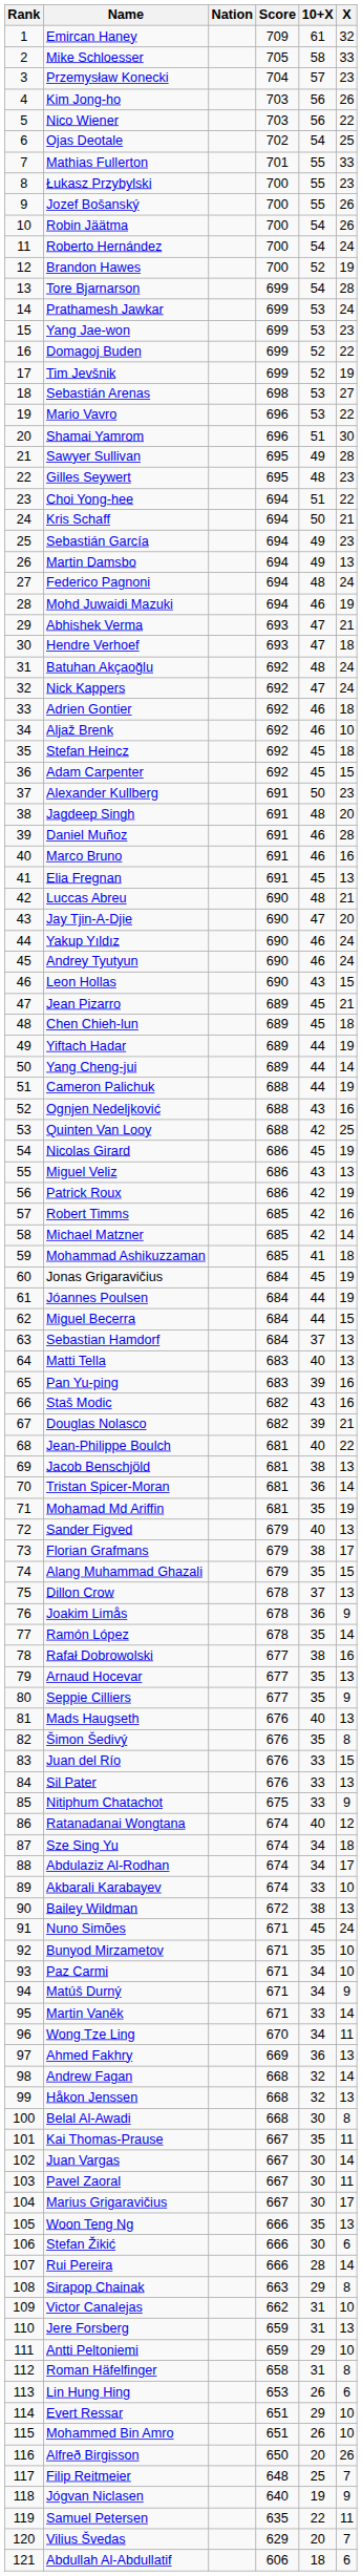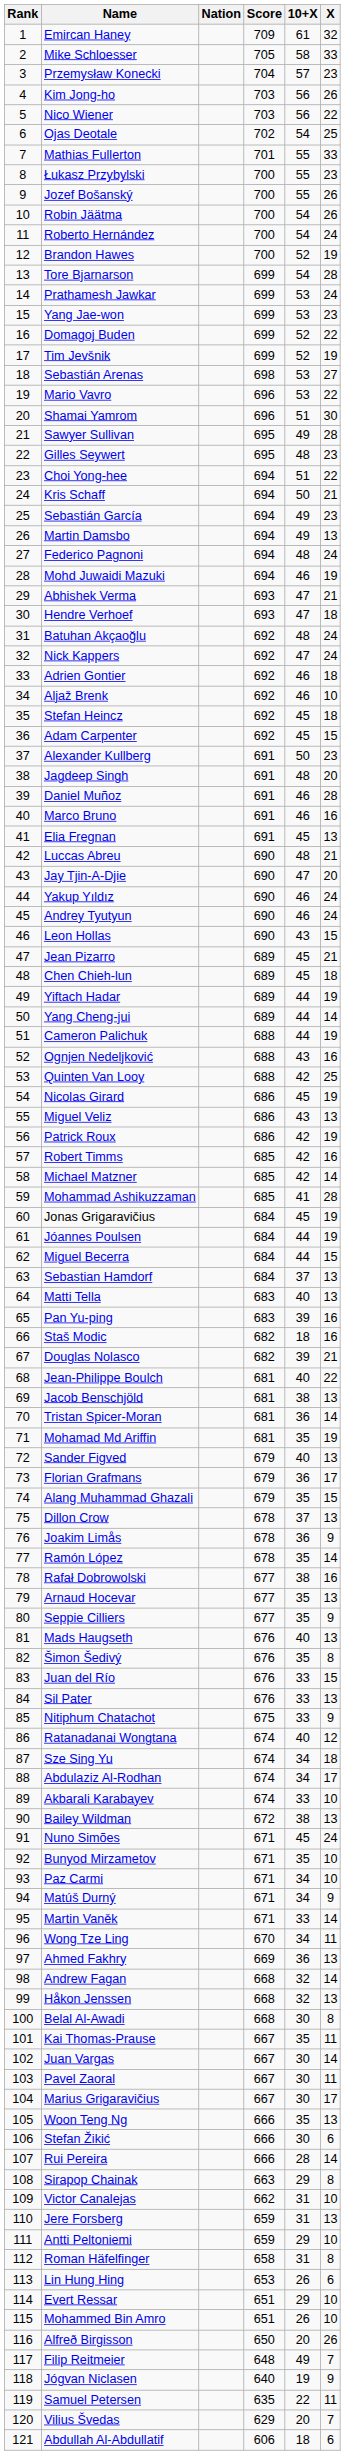 <table class="wikitable sortable" style="text-align:center">
 <tr>
 <th>Rank</th>
 <th>Name</th>
 <th>Nation</th>
 <th>Score</th>
 <th>10+X</th>
 <th>X</th>
 </tr>
 <tr>
 <td>1</td>
 <td align=left><a href='#'>Emircan Haney</a></td>
 <td align=left></td>
 <td>709</td>
 <td>61</td>
 <td>32</td>
 </tr>
 <tr>
 <td>2</td>
 <td align=left><a href='#'>Mike Schloesser</a></td>
 <td align=left></td>
 <td>705</td>
 <td>58</td>
 <td>33</td>
 </tr>
 <tr>
 <td>3</td>
 <td align=left><a href='#'>Przemysław Konecki</a></td>
 <td align=left></td>
 <td>704</td>
 <td>57</td>
 <td>23</td>
 </tr>
 <tr>
 <td>4</td>
 <td align=left><a href='#'>Kim Jong-ho</a></td>
 <td align=left></td>
 <td>703</td>
 <td>56</td>
 <td>26</td>
 </tr>
 <tr>
 <td>5</td>
 <td align=left><a href='#'>Nico Wiener</a></td>
 <td align=left></td>
 <td>703</td>
 <td>56</td>
 <td>22</td>
 </tr>
 <tr>
 <td>6</td>
 <td align=left><a href='#'>Ojas Deotale</a></td>
 <td align="left"></td>
 <td>702</td>
 <td>54</td>
 <td>25</td>
 </tr>
 <tr>
 <td>7</td>
 <td align=left><a href='#'>Mathias Fullerton</a></td>
 <td align=left></td>
 <td>701</td>
 <td>55</td>
 <td>33</td>
 </tr>
 <tr>
 <td>8</td>
 <td align=left><a href='#'>Łukasz Przybylski</a></td>
 <td align=left></td>
 <td>700</td>
 <td>55</td>
 <td>23</td>
 </tr>
 <tr>
 <td>9</td>
 <td align=left><a href='#'>Jozef Bošanský</a></td>
 <td align=left></td>
 <td>700</td>
 <td>55</td>
 <td>26</td>
 </tr>
 <tr>
 <td>10</td>
 <td align=left><a href='#'>Robin Jäätma</a></td>
 <td align=left></td>
 <td>700</td>
 <td>54</td>
 <td>26</td>
 </tr>
 <tr>
 <td>11</td>
 <td align=left><a href='#'>Roberto Hernández</a></td>
 <td align=left></td>
 <td>700</td>
 <td>54</td>
 <td>24</td>
 </tr>
 <tr>
 <td>12</td>
 <td align=left><a href='#'>Brandon Hawes</a></td>
 <td align=left></td>
 <td>700</td>
 <td>52</td>
 <td>19</td>
 </tr>
 <tr>
 <td>13</td>
 <td align=left><a href='#'>Tore Bjarnarson</a></td>
 <td align=left></td>
 <td>699</td>
 <td>54</td>
 <td>28</td>
 </tr>
 <tr>
 <td>14</td>
 <td align=left><a href='#'>Prathamesh Jawkar</a></td>
 <td align=left></td>
 <td>699</td>
 <td>53</td>
 <td>24</td>
 </tr>
 <tr>
 <td>15</td>
 <td align=left><a href='#'>Yang Jae-won</a></td>
 <td align=left></td>
 <td>699</td>
 <td>53</td>
 <td>23</td>
 </tr>
 <tr>
 <td>16</td>
 <td align=left><a href='#'>Domagoj Buden</a></td>
 <td align=left></td>
 <td>699</td>
 <td>52</td>
 <td>22</td>
 </tr>
 <tr>
 <td>17</td>
 <td align=left><a href='#'>Tim Jevšnik</a></td>
 <td align=left></td>
 <td>699</td>
 <td>52</td>
 <td>19</td>
 </tr>
 <tr>
 <td>18</td>
 <td align=left><a href='#'>Sebastián Arenas</a></td>
 <td align=left></td>
 <td>698</td>
 <td>53</td>
 <td>27</td>
 </tr>
 <tr>
 <td>19</td>
 <td align=left><a href='#'>Mario Vavro</a></td>
 <td align=left></td>
 <td>696</td>
 <td>53</td>
 <td>22</td>
 </tr>
 <tr>
 <td>20</td>
 <td align=left><a href='#'>Shamai Yamrom</a></td>
 <td align=left></td>
 <td>696</td>
 <td>51</td>
 <td>30</td>
 </tr>
 <tr>
 <td>21</td>
 <td align=left><a href='#'>Sawyer Sullivan</a></td>
 <td align=left></td>
 <td>695</td>
 <td>49</td>
 <td>28</td>
 </tr>
 <tr>
 <td>22</td>
 <td align=left><a href='#'>Gilles Seywert</a></td>
 <td align=left></td>
 <td>695</td>
 <td>48</td>
 <td>23</td>
 </tr>
 <tr>
 <td>23</td>
 <td align=left><a href='#'>Choi Yong-hee</a></td>
 <td align=left></td>
 <td>694</td>
 <td>51</td>
 <td>22</td>
 </tr>
 <tr>
 <td>24</td>
 <td align=left><a href='#'>Kris Schaff</a></td>
 <td align=left></td>
 <td>694</td>
 <td>50</td>
 <td>21</td>
 </tr>
 <tr>
 <td>25</td>
 <td align=left><a href='#'>Sebastián García</a></td>
 <td align=left></td>
 <td>694</td>
 <td>49</td>
 <td>23</td>
 </tr>
 <tr>
 <td>26</td>
 <td align=left><a href='#'>Martin Damsbo</a></td>
 <td align=left></td>
 <td>694</td>
 <td>49</td>
 <td>13</td>
 </tr>
 <tr>
 <td>27</td>
 <td align=left><a href='#'>Federico Pagnoni</a></td>
 <td align=left></td>
 <td>694</td>
 <td>48</td>
 <td>24</td>
 </tr>
 <tr>
 <td>28</td>
 <td align=left><a href='#'>Mohd Juwaidi Mazuki</a></td>
 <td align=left></td>
 <td>694</td>
 <td>46</td>
 <td>19</td>
 </tr>
 <tr>
 <td>29</td>
 <td align=left><a href='#'>Abhishek Verma</a></td>
 <td align=left></td>
 <td>693</td>
 <td>47</td>
 <td>21</td>
 </tr>
 <tr>
 <td>30</td>
 <td align=left><a href='#'>Hendre Verhoef</a></td>
 <td align=left></td>
 <td>693</td>
 <td>47</td>
 <td>18</td>
 </tr>
 <tr>
 <td>31</td>
 <td align=left><a href='#'>Batuhan Akçaoğlu</a></td>
 <td align=left></td>
 <td>692</td>
 <td>48</td>
 <td>24</td>
 </tr>
 <tr>
 <td>32</td>
 <td align=left><a href='#'>Nick Kappers</a></td>
 <td align=left></td>
 <td>692</td>
 <td>47</td>
 <td>24</td>
 </tr>
 <tr>
 <td>33</td>
 <td align=left><a href='#'>Adrien Gontier</a></td>
 <td align=left></td>
 <td>692</td>
 <td>46</td>
 <td>18</td>
 </tr>
 <tr>
 <td>34</td>
 <td align=left><a href='#'>Aljaž Brenk</a></td>
 <td align=left></td>
 <td>692</td>
 <td>46</td>
 <td>10</td>
 </tr>
 <tr>
 <td>35</td>
 <td align=left><a href='#'>Stefan Heincz</a></td>
 <td align=left></td>
 <td>692</td>
 <td>45</td>
 <td>18</td>
 </tr>
 <tr>
 <td>36</td>
 <td align=left><a href='#'>Adam Carpenter</a></td>
 <td align=left></td>
 <td>692</td>
 <td>45</td>
 <td>15</td>
 </tr>
 <tr>
 <td>37</td>
 <td align=left><a href='#'>Alexander Kullberg</a></td>
 <td align=left></td>
 <td>691</td>
 <td>50</td>
 <td>23</td>
 </tr>
 <tr>
 <td>38</td>
 <td align=left><a href='#'>Jagdeep Singh</a></td>
 <td align=left></td>
 <td>691</td>
 <td>48</td>
 <td>20</td>
 </tr>
 <tr>
 <td>39</td>
 <td align=left><a href='#'>Daniel Muñoz</a></td>
 <td align=left></td>
 <td>691</td>
 <td>46</td>
 <td>28</td>
 </tr>
 <tr>
 <td>40</td>
 <td align=left><a href='#'>Marco Bruno</a></td>
 <td align=left></td>
 <td>691</td>
 <td>46</td>
 <td>16</td>
 </tr>
 <tr>
 <td>41</td>
 <td align=left><a href='#'>Elia Fregnan</a></td>
 <td align=left></td>
 <td>691</td>
 <td>45</td>
 <td>13</td>
 </tr>
 <tr>
 <td>42</td>
 <td align=left><a href='#'>Luccas Abreu</a></td>
 <td align=left></td>
 <td>690</td>
 <td>48</td>
 <td>21</td>
 </tr>
 <tr>
 <td>43</td>
 <td align=left><a href='#'>Jay Tjin-A-Djie</a></td>
 <td align=left></td>
 <td>690</td>
 <td>47</td>
 <td>20</td>
 </tr>
 <tr>
 <td>44</td>
 <td align=left><a href='#'>Yakup Yıldız</a></td>
 <td align=left></td>
 <td>690</td>
 <td>46</td>
 <td>24</td>
 </tr>
 <tr>
 <td>45</td>
 <td align=left><a href='#'>Andrey Tyutyun</a></td>
 <td align=left></td>
 <td>690</td>
 <td>46</td>
 <td>24</td>
 </tr>
 <tr>
 <td>46</td>
 <td align=left><a href='#'>Leon Hollas</a></td>
 <td align=left></td>
 <td>690</td>
 <td>43</td>
 <td>15</td>
 </tr>
 <tr>
 <td>47</td>
 <td align=left><a href='#'>Jean Pizarro</a></td>
 <td align=left></td>
 <td>689</td>
 <td>45</td>
 <td>21</td>
 </tr>
 <tr>
 <td>48</td>
 <td align=left><a href='#'>Chen Chieh-lun</a></td>
 <td align=left></td>
 <td>689</td>
 <td>45</td>
 <td>18</td>
 </tr>
 <tr>
 <td>49</td>
 <td align=left><a href='#'>Yiftach Hadar</a></td>
 <td align=left></td>
 <td>689</td>
 <td>44</td>
 <td>19</td>
 </tr>
 <tr>
 <td>50</td>
 <td align=left><a href='#'>Yang Cheng-jui</a></td>
 <td align=left></td>
 <td>689</td>
 <td>44</td>
 <td>14</td>
 </tr>
 <tr>
 <td>51</td>
 <td align=left><a href='#'>Cameron Palichuk</a></td>
 <td align=left></td>
 <td>688</td>
 <td>44</td>
 <td>19</td>
 </tr>
 <tr>
 <td>52</td>
 <td align=left><a href='#'>Ognjen Nedeljković</a></td>
 <td align=left></td>
 <td>688</td>
 <td>43</td>
 <td>16</td>
 </tr>
 <tr>
 <td>53</td>
 <td align=left><a href='#'>Quinten Van Looy</a></td>
 <td align=left></td>
 <td>688</td>
 <td>42</td>
 <td>25</td>
 </tr>
 <tr>
 <td>54</td>
 <td align=left><a href='#'>Nicolas Girard</a></td>
 <td align=left></td>
 <td>686</td>
 <td>45</td>
 <td>19</td>
 </tr>
 <tr>
 <td>55</td>
 <td align=left><a href='#'>Miguel Veliz</a></td>
 <td align=left></td>
 <td>686</td>
 <td>43</td>
 <td>13</td>
 </tr>
 <tr>
 <td>56</td>
 <td align=left><a href='#'>Patrick Roux</a></td>
 <td align=left></td>
 <td>686</td>
 <td>42</td>
 <td>19</td>
 </tr>
 <tr>
 <td>57</td>
 <td align=left><a href='#'>Robert Timms</a></td>
 <td align=left></td>
 <td>685</td>
 <td>42</td>
 <td>16</td>
 </tr>
 <tr>
 <td>58</td>
 <td align=left><a href='#'>Michael Matzner</a></td>
 <td align=left></td>
 <td>685</td>
 <td>42</td>
 <td>14</td>
 </tr>
 <tr>
 <td>59</td>
 <td align=left><a href='#'>Mohammad Ashikuzzaman</a></td>
 <td align=left></td>
 <td>685</td>
 <td>41</td>
-<td>18</td>
+<td>28</td>
 </tr>
 <tr>
 <td>60</td>
 <td align=left>Jonas Grigaravičius</td>
 <td align=left></td>
 <td>684</td>
 <td>45</td>
 <td>19</td>
 </tr>
 <tr>
 <td>61</td>
 <td align=left><a href='#'>Jóannes Poulsen</a></td>
 <td align=left></td>
 <td>684</td>
 <td>44</td>
 <td>19</td>
 </tr>
 <tr>
 <td>62</td>
 <td align=left><a href='#'>Miguel Becerra</a></td>
 <td align=left></td>
 <td>684</td>
 <td>44</td>
 <td>15</td>
 </tr>
 <tr>
 <td>63</td>
 <td align=left><a href='#'>Sebastian Hamdorf</a></td>
 <td align=left></td>
 <td>684</td>
 <td>37</td>
 <td>13</td>
 </tr>
 <tr>
 <td>64</td>
 <td align=left><a href='#'>Matti Tella</a></td>
 <td align=left></td>
 <td>683</td>
 <td>40</td>
 <td>13</td>
 </tr>
 <tr>
 <td>65</td>
 <td align=left><a href='#'>Pan Yu-ping</a></td>
 <td align=left></td>
 <td>683</td>
 <td>39</td>
 <td>16</td>
 </tr>
 <tr>
 <td>66</td>
 <td align=left><a href='#'>Staš Modic</a></td>
 <td align=left></td>
 <td>682</td>
-<td>43</td>
+<td>18</td>
 <td>16</td>
 </tr>
 <tr>
 <td>67</td>
 <td align=left><a href='#'>Douglas Nolasco</a></td>
 <td align=left></td>
 <td>682</td>
 <td>39</td>
 <td>21</td>
 </tr>
 <tr>
 <td>68</td>
 <td align=left><a href='#'>Jean-Philippe Boulch</a></td>
 <td align=left></td>
 <td>681</td>
 <td>40</td>
 <td>22</td>
 </tr>
 <tr>
 <td>69</td>
 <td align=left><a href='#'>Jacob Benschjöld</a></td>
 <td align=left></td>
 <td>681</td>
 <td>38</td>
 <td>13</td>
 </tr>
 <tr>
 <td>70</td>
 <td align=left><a href='#'>Tristan Spicer-Moran</a></td>
 <td align=left></td>
 <td>681</td>
 <td>36</td>
 <td>14</td>
 </tr>
 <tr>
 <td>71</td>
 <td align=left><a href='#'>Mohamad Md Ariffin</a></td>
 <td align=left></td>
 <td>681</td>
 <td>35</td>
 <td>19</td>
 </tr>
 <tr>
 <td>72</td>
 <td align=left><a href='#'>Sander Figved</a></td>
 <td align=left></td>
 <td>679</td>
 <td>40</td>
 <td>13</td>
 </tr>
 <tr>
 <td>73</td>
 <td align=left><a href='#'>Florian Grafmans</a></td>
 <td align=left></td>
 <td>679</td>
-<td>38</td>
+<td>36</td>
 <td>17</td>
 </tr>
 <tr>
 <td>74</td>
 <td align=left><a href='#'>Alang Muhammad Ghazali</a></td>
 <td align=left></td>
 <td>679</td>
 <td>35</td>
 <td>15</td>
 </tr>
 <tr>
 <td>75</td>
 <td align=left><a href='#'>Dillon Crow</a></td>
 <td align=left></td>
 <td>678</td>
 <td>37</td>
 <td>13</td>
 </tr>
 <tr>
 <td>76</td>
 <td align=left><a href='#'>Joakim Limås</a></td>
 <td align=left></td>
 <td>678</td>
 <td>36</td>
 <td>9</td>
 </tr>
 <tr>
 <td>77</td>
 <td align=left><a href='#'>Ramón López</a></td>
 <td align=left></td>
 <td>678</td>
 <td>35</td>
 <td>14</td>
 </tr>
 <tr>
 <td>78</td>
 <td align=left><a href='#'>Rafał Dobrowolski</a></td>
 <td align=left></td>
 <td>677</td>
 <td>38</td>
 <td>16</td>
 </tr>
 <tr>
 <td>79</td>
 <td align=left><a href='#'>Arnaud Hocevar</a></td>
 <td align=left></td>
 <td>677</td>
 <td>35</td>
 <td>13</td>
 </tr>
 <tr>
 <td>80</td>
 <td align=left><a href='#'>Seppie Cilliers</a></td>
 <td align=left></td>
 <td>677</td>
 <td>35</td>
 <td>9</td>
 </tr>
 <tr>
 <td>81</td>
 <td align=left><a href='#'>Mads Haugseth</a></td>
 <td align=left></td>
 <td>676</td>
 <td>40</td>
 <td>13</td>
 </tr>
 <tr>
 <td>82</td>
 <td align=left><a href='#'>Šimon Šedivý</a></td>
 <td align=left></td>
 <td>676</td>
 <td>35</td>
 <td>8</td>
 </tr>
 <tr>
 <td>83</td>
 <td align=left><a href='#'>Juan del Río</a></td>
 <td align=left></td>
 <td>676</td>
 <td>33</td>
 <td>15</td>
 </tr>
 <tr>
 <td>84</td>
 <td align=left><a href='#'>Sil Pater</a></td>
 <td align=left></td>
 <td>676</td>
 <td>33</td>
 <td>13</td>
 </tr>
 <tr>
 <td>85</td>
 <td align=left><a href='#'>Nitiphum Chatachot</a></td>
 <td align=left></td>
 <td>675</td>
 <td>33</td>
 <td>9</td>
 </tr>
 <tr>
 <td>86</td>
 <td align=left><a href='#'>Ratanadanai Wongtana</a></td>
 <td align=left></td>
 <td>674</td>
 <td>40</td>
 <td>12</td>
 </tr>
 <tr>
 <td>87</td>
 <td align=left><a href='#'>Sze Sing Yu</a></td>
 <td align=left></td>
 <td>674</td>
 <td>34</td>
 <td>18</td>
 </tr>
 <tr>
 <td>88</td>
 <td align=left><a href='#'>Abdulaziz Al-Rodhan</a></td>
 <td align=left></td>
 <td>674</td>
 <td>34</td>
 <td>17</td>
 </tr>
 <tr>
 <td>89</td>
 <td align=left><a href='#'>Akbarali Karabayev</a></td>
 <td align=left></td>
 <td>674</td>
 <td>33</td>
 <td>10</td>
 </tr>
 <tr>
 <td>90</td>
 <td align=left><a href='#'>Bailey Wildman</a></td>
 <td align=left></td>
 <td>672</td>
 <td>38</td>
 <td>13</td>
 </tr>
 <tr>
 <td>91</td>
 <td align=left><a href='#'>Nuno Simões</a></td>
 <td align=left></td>
 <td>671</td>
 <td>45</td>
 <td>24</td>
 </tr>
 <tr>
 <td>92</td>
 <td align=left><a href='#'>Bunyod Mirzametov</a></td>
 <td align=left></td>
 <td>671</td>
 <td>35</td>
 <td>10</td>
 </tr>
 <tr>
 <td>93</td>
 <td align=left><a href='#'>Paz Carmi</a></td>
 <td align=left></td>
 <td>671</td>
 <td>34</td>
 <td>10</td>
 </tr>
 <tr>
 <td>94</td>
 <td align=left><a href='#'>Matúš Durný</a></td>
 <td align=left></td>
 <td>671</td>
 <td>34</td>
 <td>9</td>
 </tr>
 <tr>
 <td>95</td>
 <td align=left><a href='#'>Martin Vaněk</a></td>
 <td align=left></td>
 <td>671</td>
 <td>33</td>
 <td>14</td>
 </tr>
 <tr>
 <td>96</td>
 <td align=left><a href='#'>Wong Tze Ling</a></td>
 <td align=left></td>
 <td>670</td>
 <td>34</td>
 <td>11</td>
 </tr>
 <tr>
 <td>97</td>
 <td align=left><a href='#'>Ahmed Fakhry</a></td>
 <td align=left></td>
 <td>669</td>
 <td>36</td>
 <td>13</td>
 </tr>
 <tr>
 <td>98</td>
 <td align=left><a href='#'>Andrew Fagan</a></td>
 <td align=left></td>
 <td>668</td>
 <td>32</td>
 <td>14</td>
 </tr>
 <tr>
 <td>99</td>
 <td align=left><a href='#'>Håkon Jenssen</a></td>
 <td align=left></td>
 <td>668</td>
 <td>32</td>
 <td>13</td>
 </tr>
 <tr>
 <td>100</td>
 <td align=left><a href='#'>Belal Al-Awadi</a></td>
 <td align=left></td>
 <td>668</td>
 <td>30</td>
 <td>8</td>
 </tr>
 <tr>
 <td>101</td>
 <td align=left><a href='#'>Kai Thomas-Prause</a></td>
 <td align=left></td>
 <td>667</td>
 <td>35</td>
 <td>11</td>
 </tr>
 <tr>
 <td>102</td>
 <td align=left><a href='#'>Juan Vargas</a></td>
 <td align=left></td>
 <td>667</td>
 <td>30</td>
 <td>14</td>
 </tr>
 <tr>
 <td>103</td>
 <td align=left><a href='#'>Pavel Zaoral</a></td>
 <td align=left></td>
 <td>667</td>
 <td>30</td>
 <td>11</td>
 </tr>
 <tr>
 <td>104</td>
 <td align=left><a href='#'>Marius Grigaravičius</a></td>
 <td align=left></td>
 <td>667</td>
 <td>30</td>
 <td>17</td>
 </tr>
 <tr>
 <td>105</td>
 <td align=left><a href='#'>Woon Teng Ng</a></td>
 <td align=left></td>
 <td>666</td>
 <td>35</td>
 <td>13</td>
 </tr>
 <tr>
 <td>106</td>
 <td align=left><a href='#'>Stefan Žikić</a></td>
 <td align=left></td>
 <td>666</td>
 <td>30</td>
 <td>6</td>
 </tr>
 <tr>
 <td>107</td>
 <td align=left><a href='#'>Rui Pereira</a></td>
 <td align=left></td>
 <td>666</td>
 <td>28</td>
 <td>14</td>
 </tr>
 <tr>
 <td>108</td>
 <td align=left><a href='#'>Sirapop Chainak</a></td>
 <td align=left></td>
 <td>663</td>
 <td>29</td>
 <td>8</td>
 </tr>
 <tr>
 <td>109</td>
 <td align=left><a href='#'>Victor Canalejas</a></td>
 <td align=left></td>
 <td>662</td>
 <td>31</td>
 <td>10</td>
 </tr>
 <tr>
 <td>110</td>
 <td align=left><a href='#'>Jere Forsberg</a></td>
 <td align=left></td>
 <td>659</td>
 <td>31</td>
 <td>13</td>
 </tr>
 <tr>
 <td>111</td>
 <td align=left><a href='#'>Antti Peltoniemi</a></td>
 <td align=left></td>
 <td>659</td>
 <td>29</td>
 <td>10</td>
 </tr>
 <tr>
 <td>112</td>
 <td align=left><a href='#'>Roman Häfelfinger</a></td>
 <td align=left></td>
 <td>658</td>
 <td>31</td>
 <td>8</td>
 </tr>
 <tr>
 <td>113</td>
 <td align=left><a href='#'>Lin Hung Hing</a></td>
 <td align=left></td>
 <td>653</td>
 <td>26</td>
 <td>6</td>
 </tr>
 <tr>
 <td>114</td>
 <td align=left><a href='#'>Evert Ressar</a></td>
 <td align=left></td>
 <td>651</td>
 <td>29</td>
 <td>10</td>
 </tr>
 <tr>
 <td>115</td>
 <td align=left><a href='#'>Mohammed Bin Amro</a></td>
 <td align=left></td>
 <td>651</td>
 <td>26</td>
 <td>10</td>
 </tr>
 <tr>
 <td>116</td>
 <td align=left><a href='#'>Alfreð Birgisson</a></td>
 <td align=left></td>
 <td>650</td>
 <td>20</td>
 <td>26</td>
 </tr>
 <tr>
 <td>117</td>
 <td align=left><a href='#'>Filip Reitmeier</a></td>
 <td align=left></td>
 <td>648</td>
-<td>25</td>
+<td>49</td>
 <td>7</td>
 </tr>
 <tr>
 <td>118</td>
 <td align=left><a href='#'>Jógvan Niclasen</a></td>
 <td align=left></td>
 <td>640</td>
 <td>19</td>
 <td>9</td>
 </tr>
 <tr>
 <td>119</td>
 <td align=left><a href='#'>Samuel Petersen</a></td>
 <td align=left></td>
 <td>635</td>
 <td>22</td>
 <td>11</td>
 </tr>
 <tr>
 <td>120</td>
 <td align=left><a href='#'>Vilius Švedas</a></td>
 <td align=left></td>
 <td>629</td>
 <td>20</td>
 <td>7</td>
 </tr>
 <tr>
 <td>121</td>
 <td align=left><a href='#'>Abdullah Al-Abdullatif</a></td>
 <td align=left></td>
 <td>606</td>
 <td>18</td>
 <td>6</td>
 </tr>
 </table>
